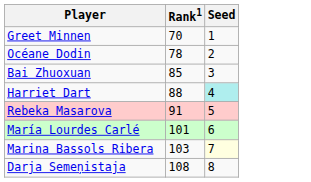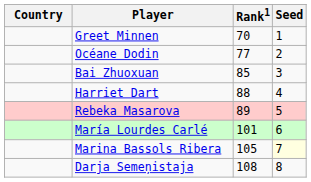 <table class="sortable wikitable">
 <tr>
+<th width="70">Country</th>
 <th width="175">Player</th>
 <th>Rank<sup>1</sup></th>
 <th>Seed</th>
 </tr>
 <tr>
+<td></td>
 <td><a href='#'>Greet Minnen</a></td>
 <td>70</td>
 <td>1</td>
 </tr>
 <tr>
+<td></td>
 <td><a href='#'>Océane Dodin</a></td>
-<td>78</td>
+<td>77</td>
 <td>2</td>
 </tr>
 <tr>
+<td></td>
 <td><a href='#'>Bai Zhuoxuan</a></td>
 <td>85</td>
 <td>3</td>
 </tr>
 <tr>
+<td></td>
 <td><a href='#'>Harriet Dart</a></td>
 <td>88</td>
-<td style="background: paleturquoise;">4</td>
+<td>4</td>
 </tr>
 <tr style="background:#fcc;">
+<td></td>
 <td><a href='#'>Rebeka Masarova</a></td>
-<td>91</td>
+<td>89</td>
 <td>5</td>
 </tr>
 <tr style="background:#cfc;">
+<td></td>
 <td><a href='#'>María Lourdes Carlé</a></td>
 <td>101</td>
 <td>6</td>
 </tr>
 <tr>
+<td></td>
 <td><a href='#'>Marina Bassols Ribera</a></td>
-<td>103</td>
+<td>105</td>
 <td style="background: lightyellow;">7</td>
 </tr>
 <tr>
+<td></td>
 <td><a href='#'>Darja Semeņistaja</a></td>
 <td>108</td>
 <td>8</td>
 </tr>
 </table>
